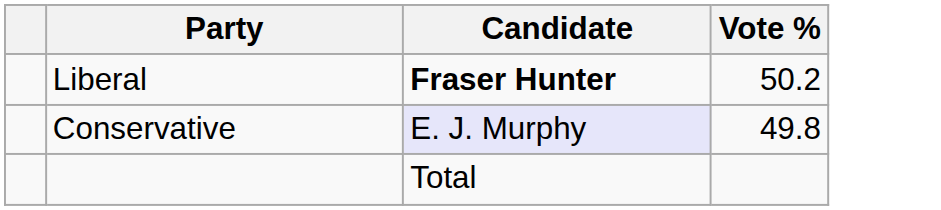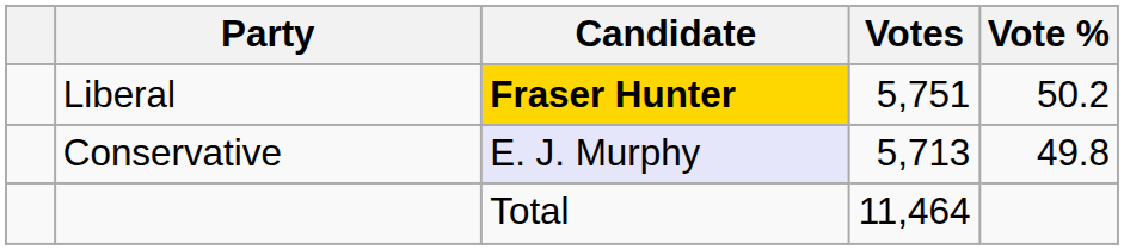 <table class="wikitable">
 <tr>
 <th></th>
 <th scope="col" style="width:175px;">Party</th>
 <th scope="col" style="width:150px;">Candidate</th>
+<th>Votes</th>
 <th>Vote %</th>
 </tr>
 <tr>
 <td>   </td>
 <td>Liberal</td>
-<td><strong>Fraser Hunter</strong></td>
+<td style="background: gold;"><strong>Fraser Hunter</strong></td>
+<td align=right>5,751</td>
 <td align=right>50.2</td>
 </tr>
 <tr>
 <td>   </td>
 <td>Conservative</td>
 <td style="background: lavender;">E. J. Murphy</td>
+<td align=right>5,713</td>
 <td align=right>49.8</td>
 </tr>
 <tr>
 <td></td>
 <td></td>
 <td>Total</td>
+<td align=right>11,464</td>
 <td></td>
 </tr>
 </table>
